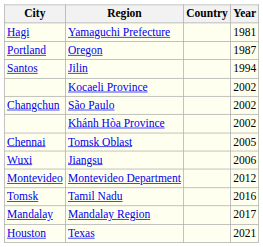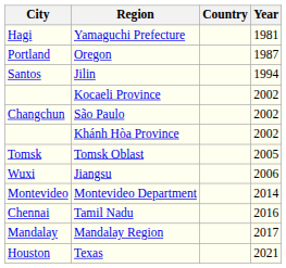 <table class="wikitable" style="background:#ffffef; float:left;">
 <tr>
 <th>City</th>
 <th>Region</th>
 <th>Country</th>
 <th>Year</th>
 </tr>
 <tr>
 <td><a href='#'>Hagi</a></td>
 <td><a href='#'>Yamaguchi Prefecture</a></td>
 <td></td>
 <td>1981</td>
 </tr>
 <tr>
 <td><a href='#'>Portland</a></td>
 <td><a href='#'>Oregon</a></td>
 <td></td>
 <td>1987</td>
 </tr>
 <tr>
 <td><a href='#'>Santos</a></td>
 <td><a href='#'>Jilin</a></td>
 <td></td>
 <td>1994</td>
 </tr>
 <tr>
 <td></td>
 <td><a href='#'>Kocaeli Province</a></td>
 <td></td>
 <td>2002</td>
 </tr>
 <tr>
 <td><a href='#'>Changchun</a></td>
 <td><a href='#'>São Paulo</a></td>
 <td></td>
 <td>2002</td>
 </tr>
 <tr>
 <td></td>
 <td><a href='#'>Khánh Hòa Province</a></td>
 <td></td>
 <td>2002</td>
 </tr>
 <tr>
-<td><a href='#'>Chennai</a></td>
+<td><a href='#'>Tomsk</a></td>
 <td><a href='#'>Tomsk Oblast</a></td>
 <td></td>
 <td>2005</td>
 </tr>
 <tr>
 <td><a href='#'>Wuxi</a></td>
 <td><a href='#'>Jiangsu</a></td>
 <td></td>
 <td>2006</td>
 </tr>
 <tr>
 <td><a href='#'>Montevideo</a></td>
 <td><a href='#'>Montevideo Department</a></td>
 <td></td>
-<td>2012</td>
+<td>2014</td>
 </tr>
 <tr>
-<td><a href='#'>Tomsk</a></td>
+<td><a href='#'>Chennai</a></td>
 <td><a href='#'>Tamil Nadu</a></td>
 <td></td>
 <td>2016</td>
 </tr>
 <tr>
 <td><a href='#'>Mandalay</a></td>
 <td><a href='#'>Mandalay Region</a></td>
 <td></td>
 <td>2017</td>
 </tr>
 <tr>
 <td><a href='#'>Houston</a></td>
 <td><a href='#'>Texas</a></td>
 <td></td>
 <td>2021</td>
 </tr>
 </table>
